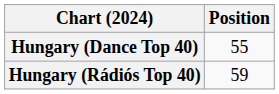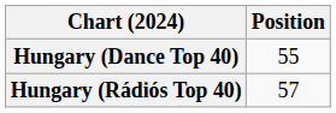 <table class="wikitable sortable plainrowheaders" style="text-align:center;">
 <tr>
 <th scope="col">Chart (2024)</th>
 <th scope="col">Position</th>
 </tr>
 <tr>
 <th scope="row">Hungary (Dance Top 40)</th>
 <td>55</td>
 </tr>
 <tr>
 <th scope="row">Hungary (Rádiós Top 40)</th>
-<td>59</td>
+<td>57</td>
 </tr>
 </table>
